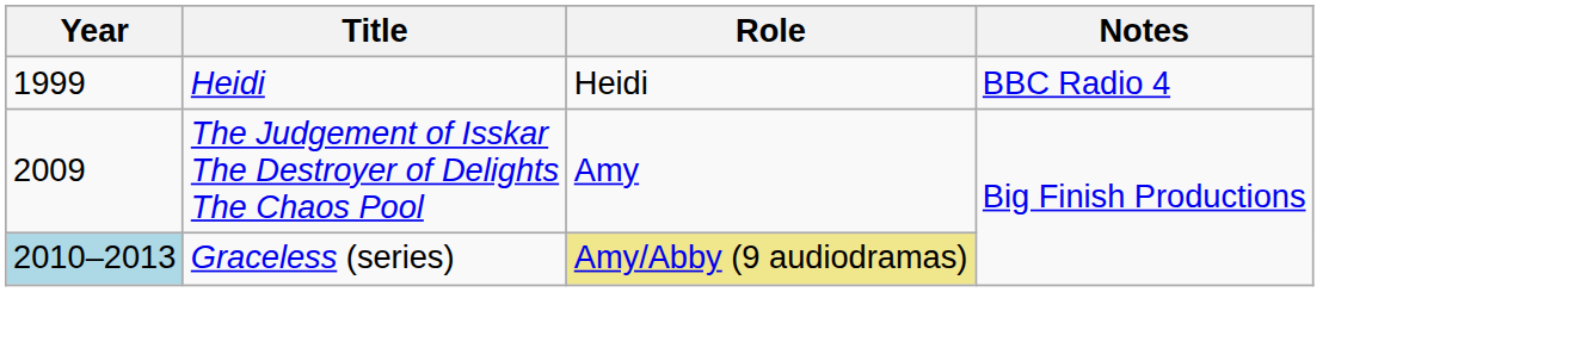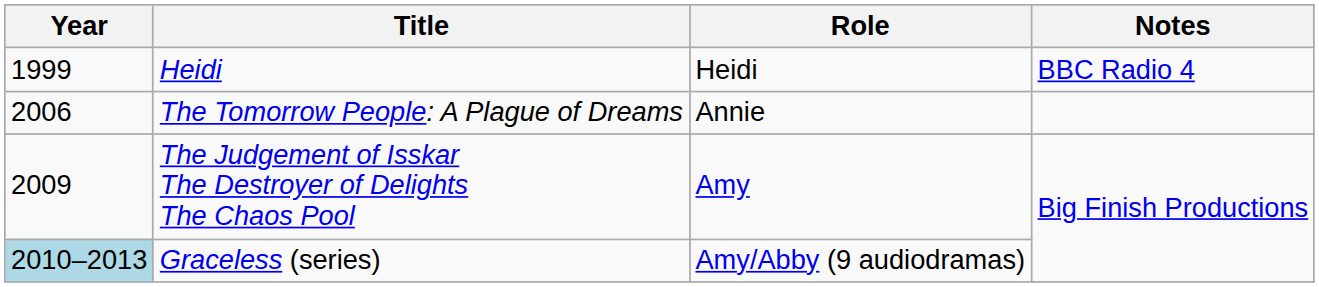 <table class="wikitable sortable">
 <tr>
 <th>Year</th>
 <th>Title</th>
 <th>Role</th>
 <th>Notes</th>
 </tr>
 <tr>
 <td>1999</td>
 <td><em><a href='#'>Heidi</a></em></td>
 <td>Heidi</td>
 <td><a href='#'>BBC Radio 4</a></td>
 </tr>
 <tr>
+<td>2006</td>
+<td><em><a href='#'>The Tomorrow People</a>: A Plague of Dreams</em></td>
+<td>Annie</td>
+<td></td>
+</tr>
+<tr>
 <td>2009</td>
 <td><em><a href='#'>The Judgement of Isskar</a></em><br><em><a href='#'>The Destroyer of Delights</a></em><br><em><a href='#'>The Chaos Pool</a></em></td>
 <td><a href='#'>Amy</a></td>
 <td rowspan=2><a href='#'>Big Finish Productions</a></td>
 </tr>
 <tr>
 <td style="background: lightblue;">2010–2013</td>
 <td><em><a href='#'>Graceless</a></em> (series)</td>
-<td style="background: khaki;"><a href='#'>Amy/Abby</a> (9 audiodramas)</td>
+<td><a href='#'>Amy/Abby</a> (9 audiodramas)</td>
 </tr>
 </table>
